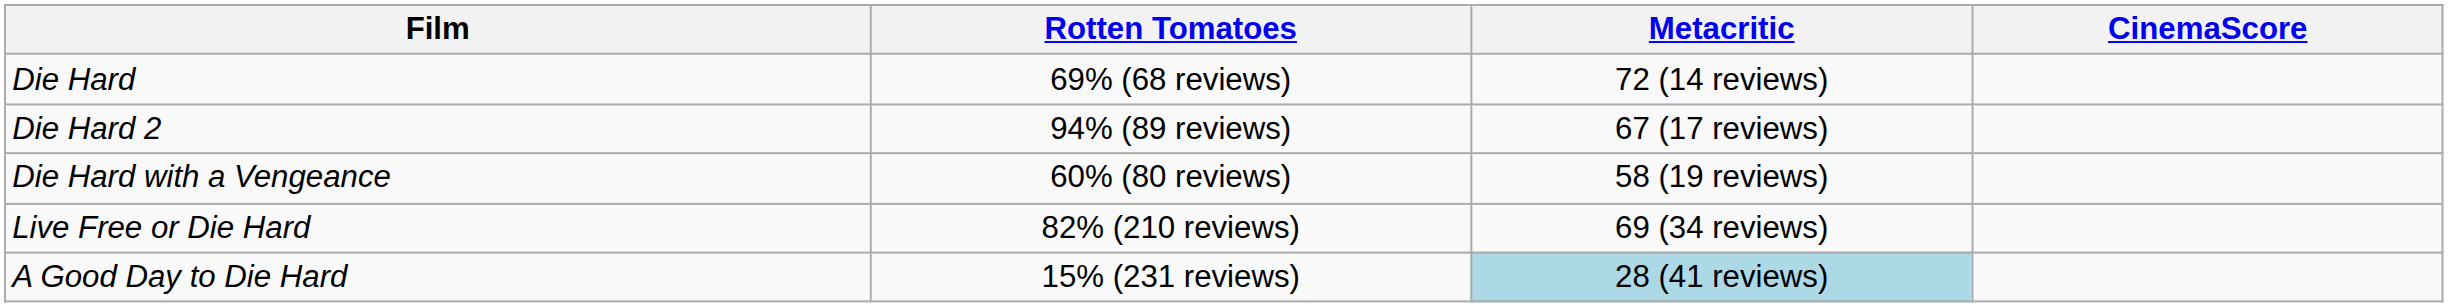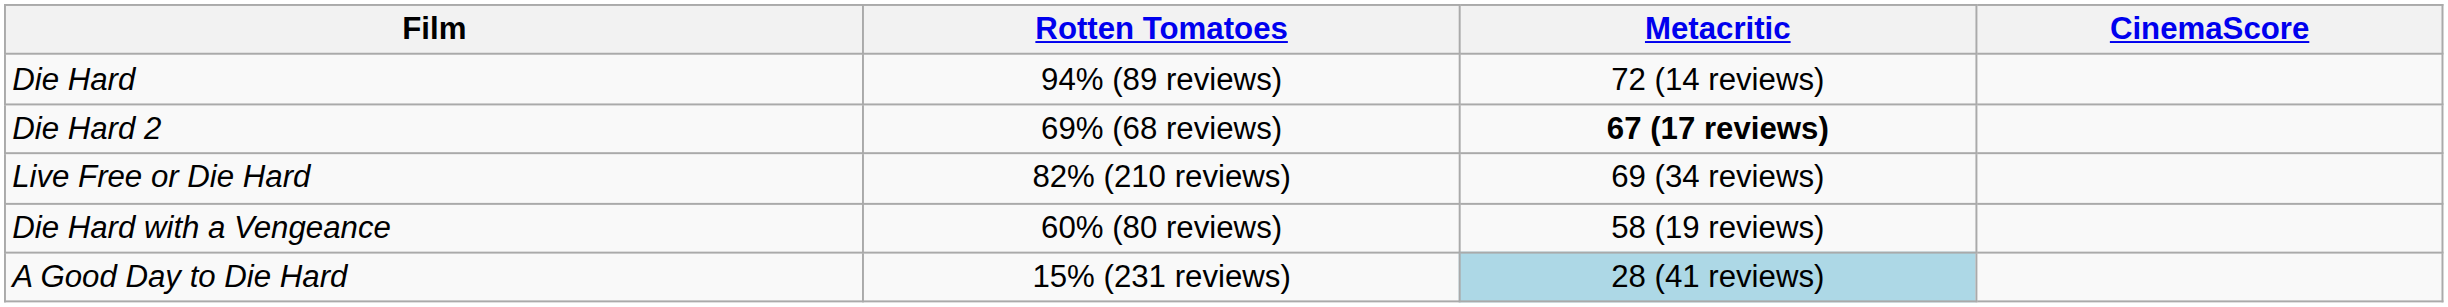 <table class="wikitable sortable" width=99% border="1" style="text-align: center;">
 <tr>
 <th>Film</th>
 <th><a href='#'>Rotten Tomatoes</a></th>
 <th><a href='#'>Metacritic</a></th>
 <th><a href='#'>CinemaScore</a></th>
 </tr>
 <tr>
 <td style="text-align:left;"><em>Die Hard</em></td>
-<td>69% (68 reviews)</td>
+<td>94% (89 reviews)</td>
 <td>72 (14 reviews)</td>
 <td></td>
 </tr>
 <tr>
 <td style="text-align:left;"><em>Die Hard 2</em></td>
-<td>94% (89 reviews)</td>
-<td>67 (17 reviews)</td>
+<td>69% (68 reviews)</td>
+<td><strong>67 (17 reviews)</strong></td>
+<td></td>
+</tr>
+<tr>
+<td style="text-align:left;"><em>Live Free or Die Hard</em></td>
+<td>82% (210 reviews)</td>
+<td>69 (34 reviews)</td>
 <td></td>
 </tr>
 <tr>
 <td style="text-align:left;"><em>Die Hard with a Vengeance</em></td>
 <td>60% (80 reviews)</td>
 <td>58 (19 reviews)</td>
 <td></td>
 </tr>
 <tr>
-<td style="text-align:left;"><em>Live Free or Die Hard</em></td>
-<td>82% (210 reviews)</td>
-<td>69 (34 reviews)</td>
-<td></td>
-</tr>
-<tr>
 <td style="text-align:left;"><em>A Good Day to Die Hard</em></td>
 <td>15% (231 reviews)</td>
 <td style="background: lightblue;">28 (41 reviews)</td>
 <td></td>
 </tr>
 </table>
